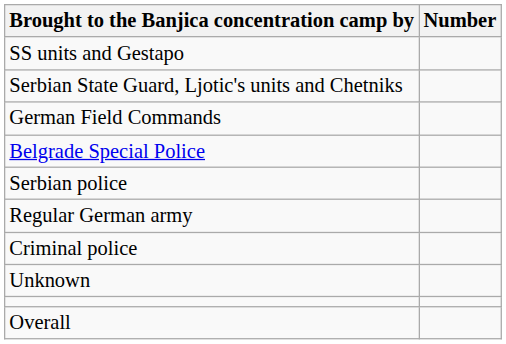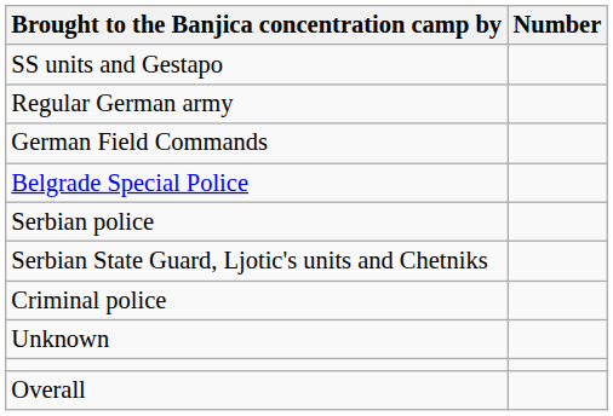 <table class="wikitable">
 <tr>
 <th>Brought to the Banjica concentration camp by</th>
 <th>Number</th>
 </tr>
 <tr>
 <td>SS units and Gestapo</td>
 <td></td>
 </tr>
 <tr>
-<td>Serbian State Guard, Ljotic's units and Chetniks</td>
+<td>Regular German army</td>
 <td></td>
 </tr>
 <tr>
 <td>German Field Commands</td>
 <td></td>
 </tr>
 <tr>
 <td><a href='#'>Belgrade Special Police</a></td>
 <td></td>
 </tr>
 <tr>
 <td>Serbian police</td>
 <td></td>
 </tr>
 <tr>
-<td>Regular German army</td>
+<td>Serbian State Guard, Ljotic's units and Chetniks</td>
 <td></td>
 </tr>
 <tr>
 <td>Criminal police</td>
 <td></td>
 </tr>
 <tr>
 <td>Unknown</td>
 <td></td>
 </tr>
 <tr>
 <td></td>
 <td></td>
 </tr>
 <tr>
 <td>Overall</td>
 <td></td>
 </tr>
 </table>
